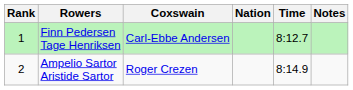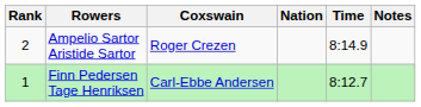 <table class="wikitable sortable" style="text-align:center">
 <tr>
 <th>Rank</th>
 <th>Rowers</th>
 <th>Coxswain</th>
 <th>Nation</th>
 <th>Time</th>
 <th>Notes</th>
 </tr>
+<tr>
+<td>2</td>
+<td align=left><a href='#'>Ampelio Sartor</a><br><a href='#'>Aristide Sartor</a></td>
+<td align=left><a href='#'>Roger Crezen</a></td>
+<td align=left></td>
+<td>8:14.9</td>
+<td></td>
+</tr>
 <tr bgcolor=bbf3bb>
 <td>1</td>
 <td align=left><a href='#'>Finn Pedersen</a><br><a href='#'>Tage Henriksen</a></td>
 <td align=left><a href='#'>Carl-Ebbe Andersen</a></td>
 <td align=left></td>
 <td>8:12.7</td>
 <td></td>
 </tr>
-<tr>
-<td>2</td>
-<td align=left><a href='#'>Ampelio Sartor</a><br><a href='#'>Aristide Sartor</a></td>
-<td align=left><a href='#'>Roger Crezen</a></td>
-<td align=left></td>
-<td>8:14.9</td>
-<td></td>
-</tr>
 </table>
